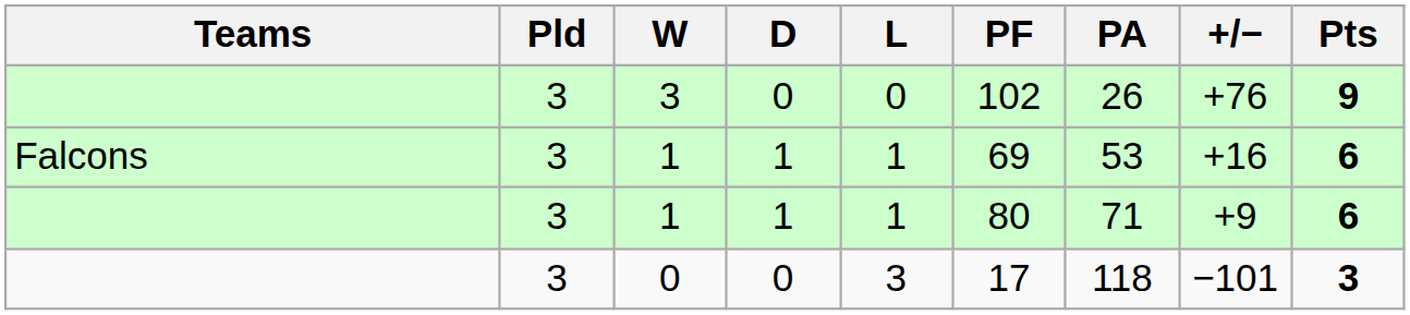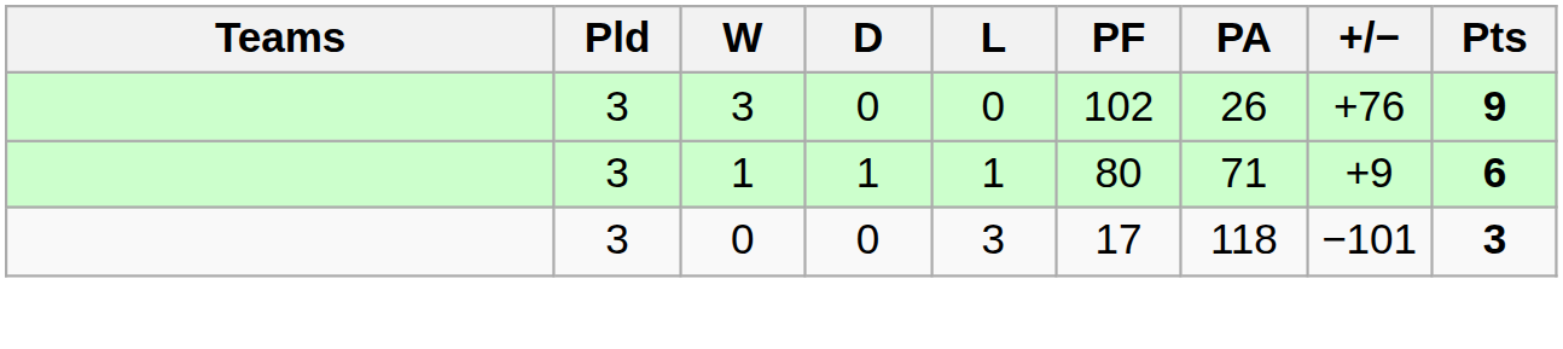 <table class="wikitable" style="text-align: center">
 <tr>
 <th width="200">Teams</th>
 <th width="40">Pld</th>
 <th width="40">W</th>
 <th width="40">D</th>
 <th width="40">L</th>
 <th width="40">PF</th>
 <th width="40">PA</th>
 <th width="40">+/−</th>
 <th width="40">Pts</th>
 </tr>
 <tr bgcolor=ccffcc>
 <td align=left></td>
 <td>3</td>
 <td>3</td>
 <td>0</td>
 <td>0</td>
 <td>102</td>
 <td>26</td>
 <td>+76</td>
 <td><strong>9</strong></td>
 </tr>
 <tr bgcolor=ccffcc>
-<td align=left> Falcons</td>
-<td>3</td>
-<td>1</td>
-<td>1</td>
-<td>1</td>
-<td>69</td>
-<td>53</td>
-<td>+16</td>
-<td><strong>6</strong></td>
-</tr>
-<tr bgcolor=ccffcc>
 <td align=left></td>
 <td>3</td>
 <td>1</td>
 <td>1</td>
 <td>1</td>
 <td>80</td>
 <td>71</td>
 <td>+9</td>
 <td><strong>6</strong></td>
 </tr>
 <tr>
 <td align=left></td>
 <td>3</td>
 <td>0</td>
 <td>0</td>
 <td>3</td>
 <td>17</td>
 <td>118</td>
 <td>−101</td>
 <td><strong>3</strong></td>
 </tr>
 </table>
